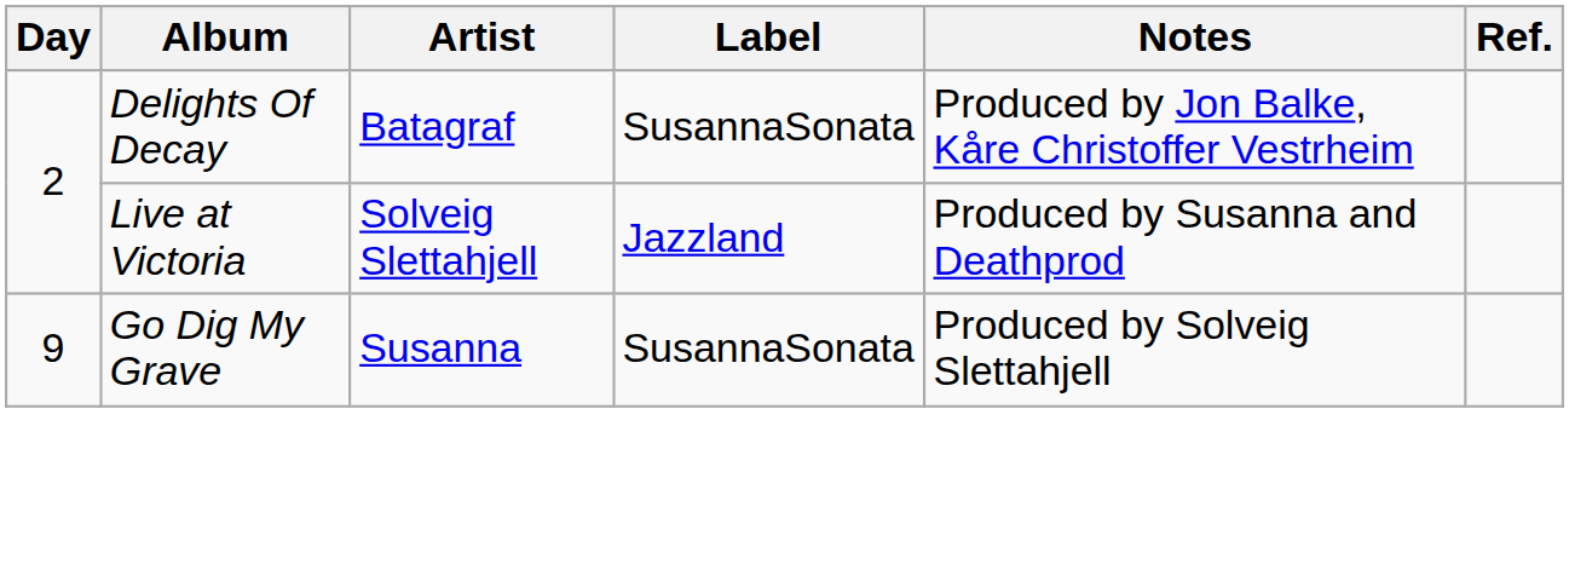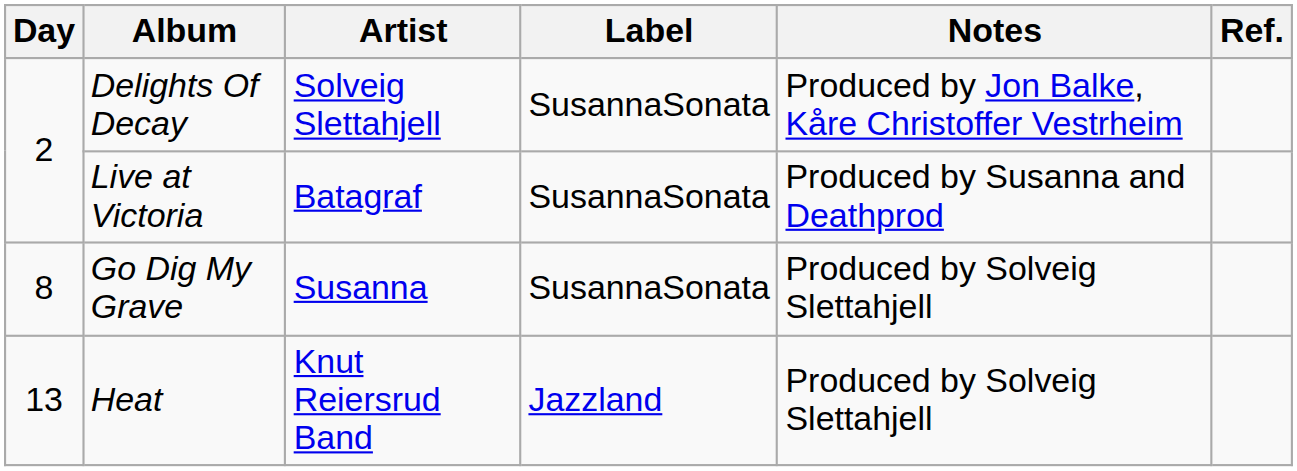 <table class="wikitable">
 <tr>
 <th>Day</th>
 <th>Album</th>
 <th>Artist</th>
 <th>Label</th>
 <th>Notes</th>
 <th>Ref.</th>
 </tr>
 <tr>
 <td rowspan="2" style="text-align:center;">2</td>
 <td><em>Delights Of Decay</em></td>
-<td><a href='#'>Batagraf</a></td>
+<td><a href='#'>Solveig Slettahjell</a></td>
 <td>SusannaSonata</td>
 <td>Produced by <a href='#'>Jon Balke</a>, <a href='#'>Kåre Christoffer Vestrheim</a></td>
 <td style="text-align:center;"></td>
 </tr>
 <tr>
 <td><em>Live at Victoria</em></td>
-<td><a href='#'>Solveig Slettahjell</a></td>
-<td><a href='#'>Jazzland</a></td>
+<td><a href='#'>Batagraf</a></td>
+<td>SusannaSonata</td>
 <td>Produced by Susanna and <a href='#'>Deathprod</a></td>
 <td style="text-align:center;"></td>
 </tr>
 <tr>
-<td rowspan="1" style="text-align:center;">9</td>
+<td rowspan="1" style="text-align:center;">8</td>
 <td><em>Go Dig My Grave</em></td>
 <td><a href='#'>Susanna</a></td>
 <td>SusannaSonata</td>
 <td>Produced by Solveig Slettahjell</td>
 <td style="text-align:center;"></td>
 </tr>
+<tr>
+<td rowspan="1" style="text-align:center;">13</td>
+<td><em>Heat</em></td>
+<td><a href='#'>Knut Reiersrud Band</a></td>
+<td><a href='#'>Jazzland</a></td>
+<td>Produced by Solveig Slettahjell</td>
+<td style="text-align:center;"></td>
+</tr>
 </table>
